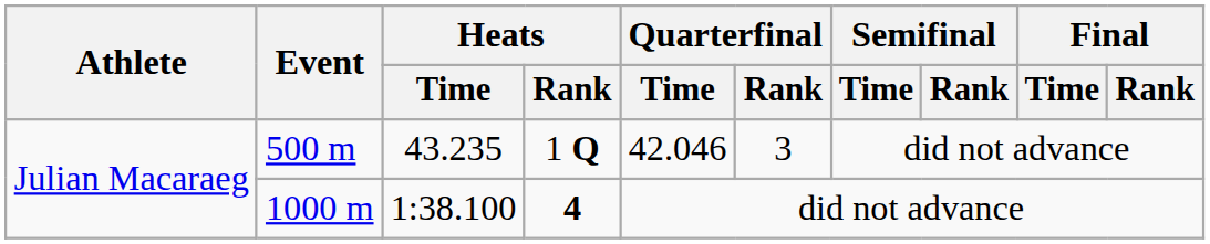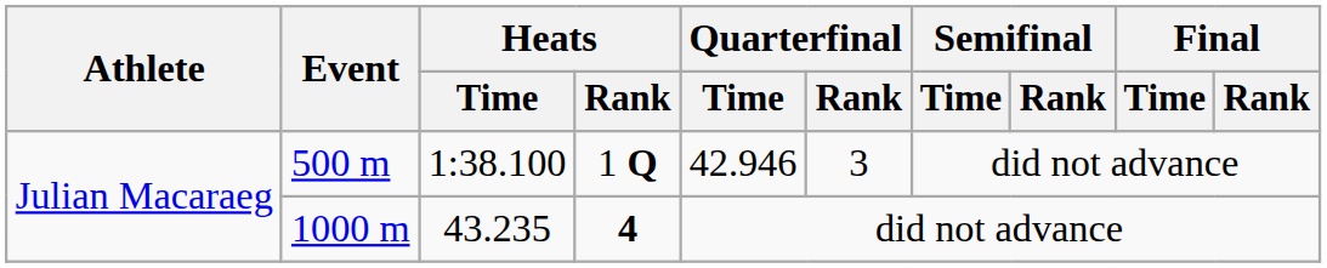 <table class="wikitable" style="font-size:90%">
 <tr>
 <th rowspan=2>Athlete</th>
 <th rowspan=2>Event</th>
 <th colspan=2>Heats</th>
 <th colspan=2>Quarterfinal</th>
 <th colspan=2>Semifinal</th>
 <th colspan=2>Final</th>
 </tr>
 <tr style="font-size:95%">
 <th>Time</th>
 <th>Rank</th>
 <th>Time</th>
 <th>Rank</th>
 <th>Time</th>
 <th>Rank</th>
 <th>Time</th>
 <th>Rank</th>
 </tr>
 <tr align=center>
 <td align=left rowspan=2><a href='#'>Julian Macaraeg</a></td>
 <td align=left><a href='#'>500 m</a></td>
-<td>43.235</td>
+<td>1:38.100</td>
 <td>1 <strong>Q</strong></td>
-<td>42.046</td>
+<td>42.946</td>
 <td>3</td>
 <td colspan=4>did not advance</td>
 </tr>
 <tr align=center>
 <td align=left><a href='#'>1000 m</a></td>
-<td>1:38.100</td>
+<td>43.235</td>
 <td><strong>4</strong></td>
 <td colspan=6>did not advance</td>
 </tr>
 </table>
